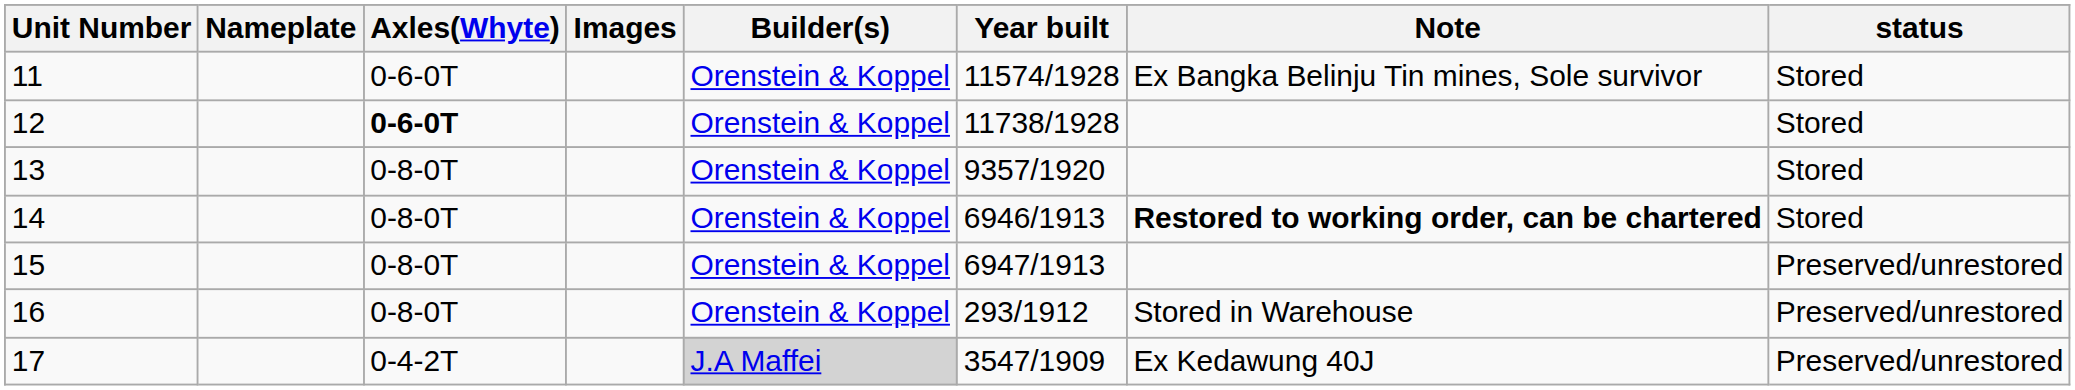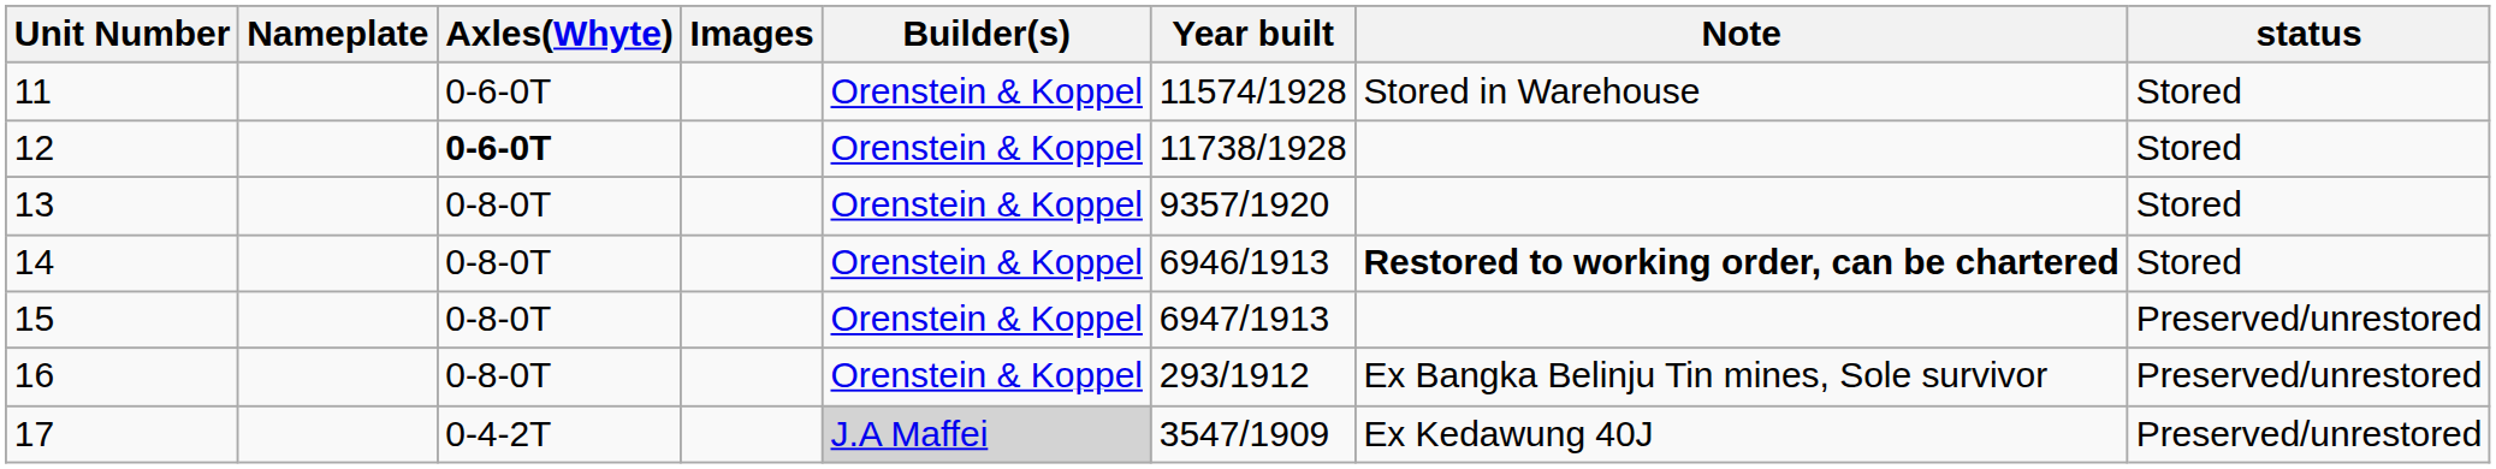 <table class="wikitable">
 <tr>
 <th>Unit Number</th>
 <th>Nameplate</th>
 <th>Axles(<a href='#'>Whyte</a>)</th>
 <th>Images</th>
 <th>Builder(s)</th>
 <th>Year built</th>
 <th>Note</th>
 <th>status</th>
 </tr>
 <tr>
 <td>11</td>
 <td></td>
 <td>0-6-0T</td>
 <td></td>
 <td> <a href='#'>Orenstein & Koppel</a></td>
 <td>11574/1928</td>
-<td>Ex Bangka Belinju Tin mines, Sole survivor</td>
+<td>Stored in Warehouse</td>
 <td>Stored</td>
 </tr>
 <tr>
 <td>12</td>
 <td></td>
 <td><strong>0-6-0T</strong></td>
 <td></td>
 <td> <a href='#'>Orenstein & Koppel</a></td>
 <td>11738/1928</td>
 <td></td>
 <td>Stored</td>
 </tr>
 <tr>
 <td>13</td>
 <td></td>
 <td>0-8-0T</td>
 <td></td>
 <td> <a href='#'>Orenstein & Koppel</a></td>
 <td>9357/1920</td>
 <td></td>
 <td>Stored</td>
 </tr>
 <tr>
 <td>14</td>
 <td></td>
 <td>0-8-0T</td>
 <td></td>
 <td> <a href='#'>Orenstein & Koppel</a></td>
 <td>6946/1913</td>
 <td><strong>Restored to working order, can be chartered</strong></td>
 <td>Stored</td>
 </tr>
 <tr>
 <td>15</td>
 <td></td>
 <td>0-8-0T</td>
 <td></td>
 <td> <a href='#'>Orenstein & Koppel</a></td>
 <td>6947/1913</td>
 <td></td>
 <td>Preserved/unrestored</td>
 </tr>
 <tr>
 <td>16</td>
 <td></td>
 <td>0-8-0T</td>
 <td></td>
 <td> <a href='#'>Orenstein & Koppel</a></td>
 <td>293/1912</td>
-<td>Stored in Warehouse</td>
+<td>Ex Bangka Belinju Tin mines, Sole survivor</td>
 <td>Preserved/unrestored</td>
 </tr>
 <tr>
 <td>17</td>
 <td></td>
 <td>0-4-2T</td>
 <td></td>
 <td style="background: lightgrey;"> <a href='#'>J.A Maffei</a></td>
 <td>3547/1909</td>
 <td>Ex Kedawung 40J</td>
 <td>Preserved/unrestored</td>
 </tr>
 </table>
